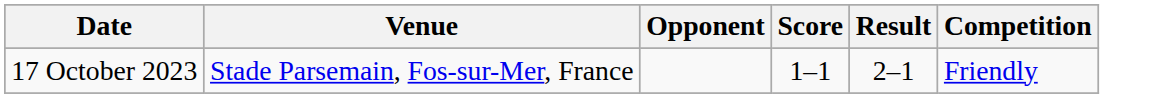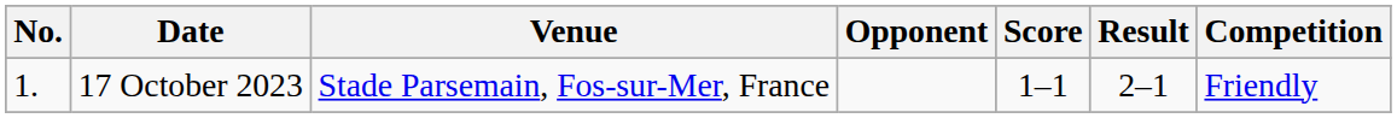 <table class="wikitable">
 <tr>
+<th>No.</th>
 <th>Date</th>
 <th>Venue</th>
 <th>Opponent</th>
 <th>Score</th>
 <th>Result</th>
 <th>Competition</th>
 </tr>
 <tr>
+<td>1.</td>
 <td>17 October 2023</td>
 <td><a href='#'>Stade Parsemain</a>, <a href='#'>Fos-sur-Mer</a>, France</td>
 <td></td>
 <td align=center>1–1</td>
 <td align=center>2–1</td>
 <td><a href='#'>Friendly</a></td>
 </tr>
 </table>
